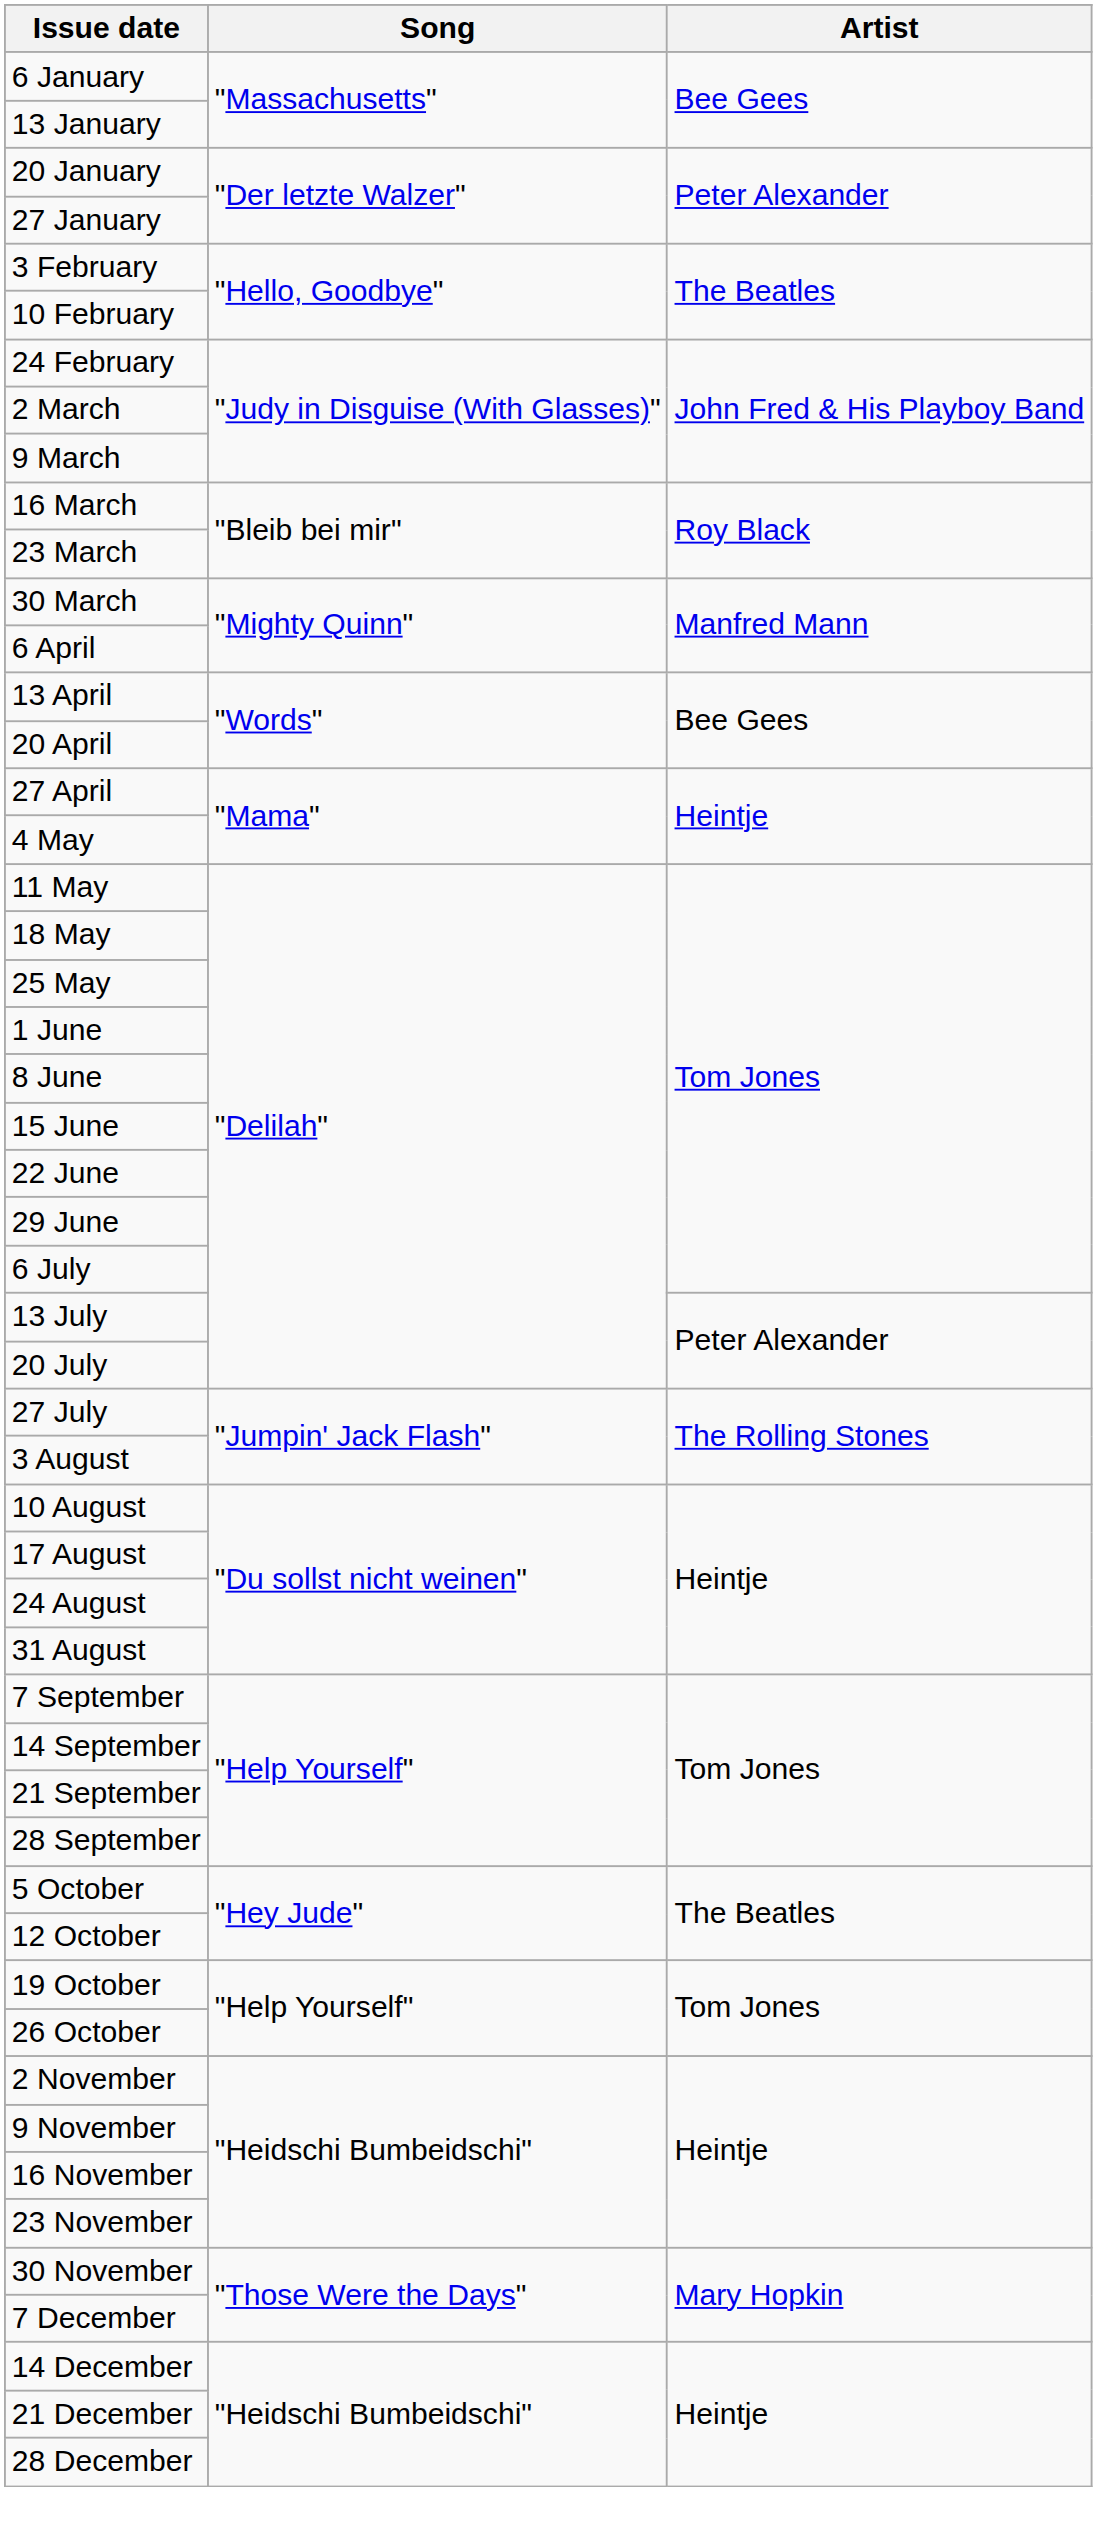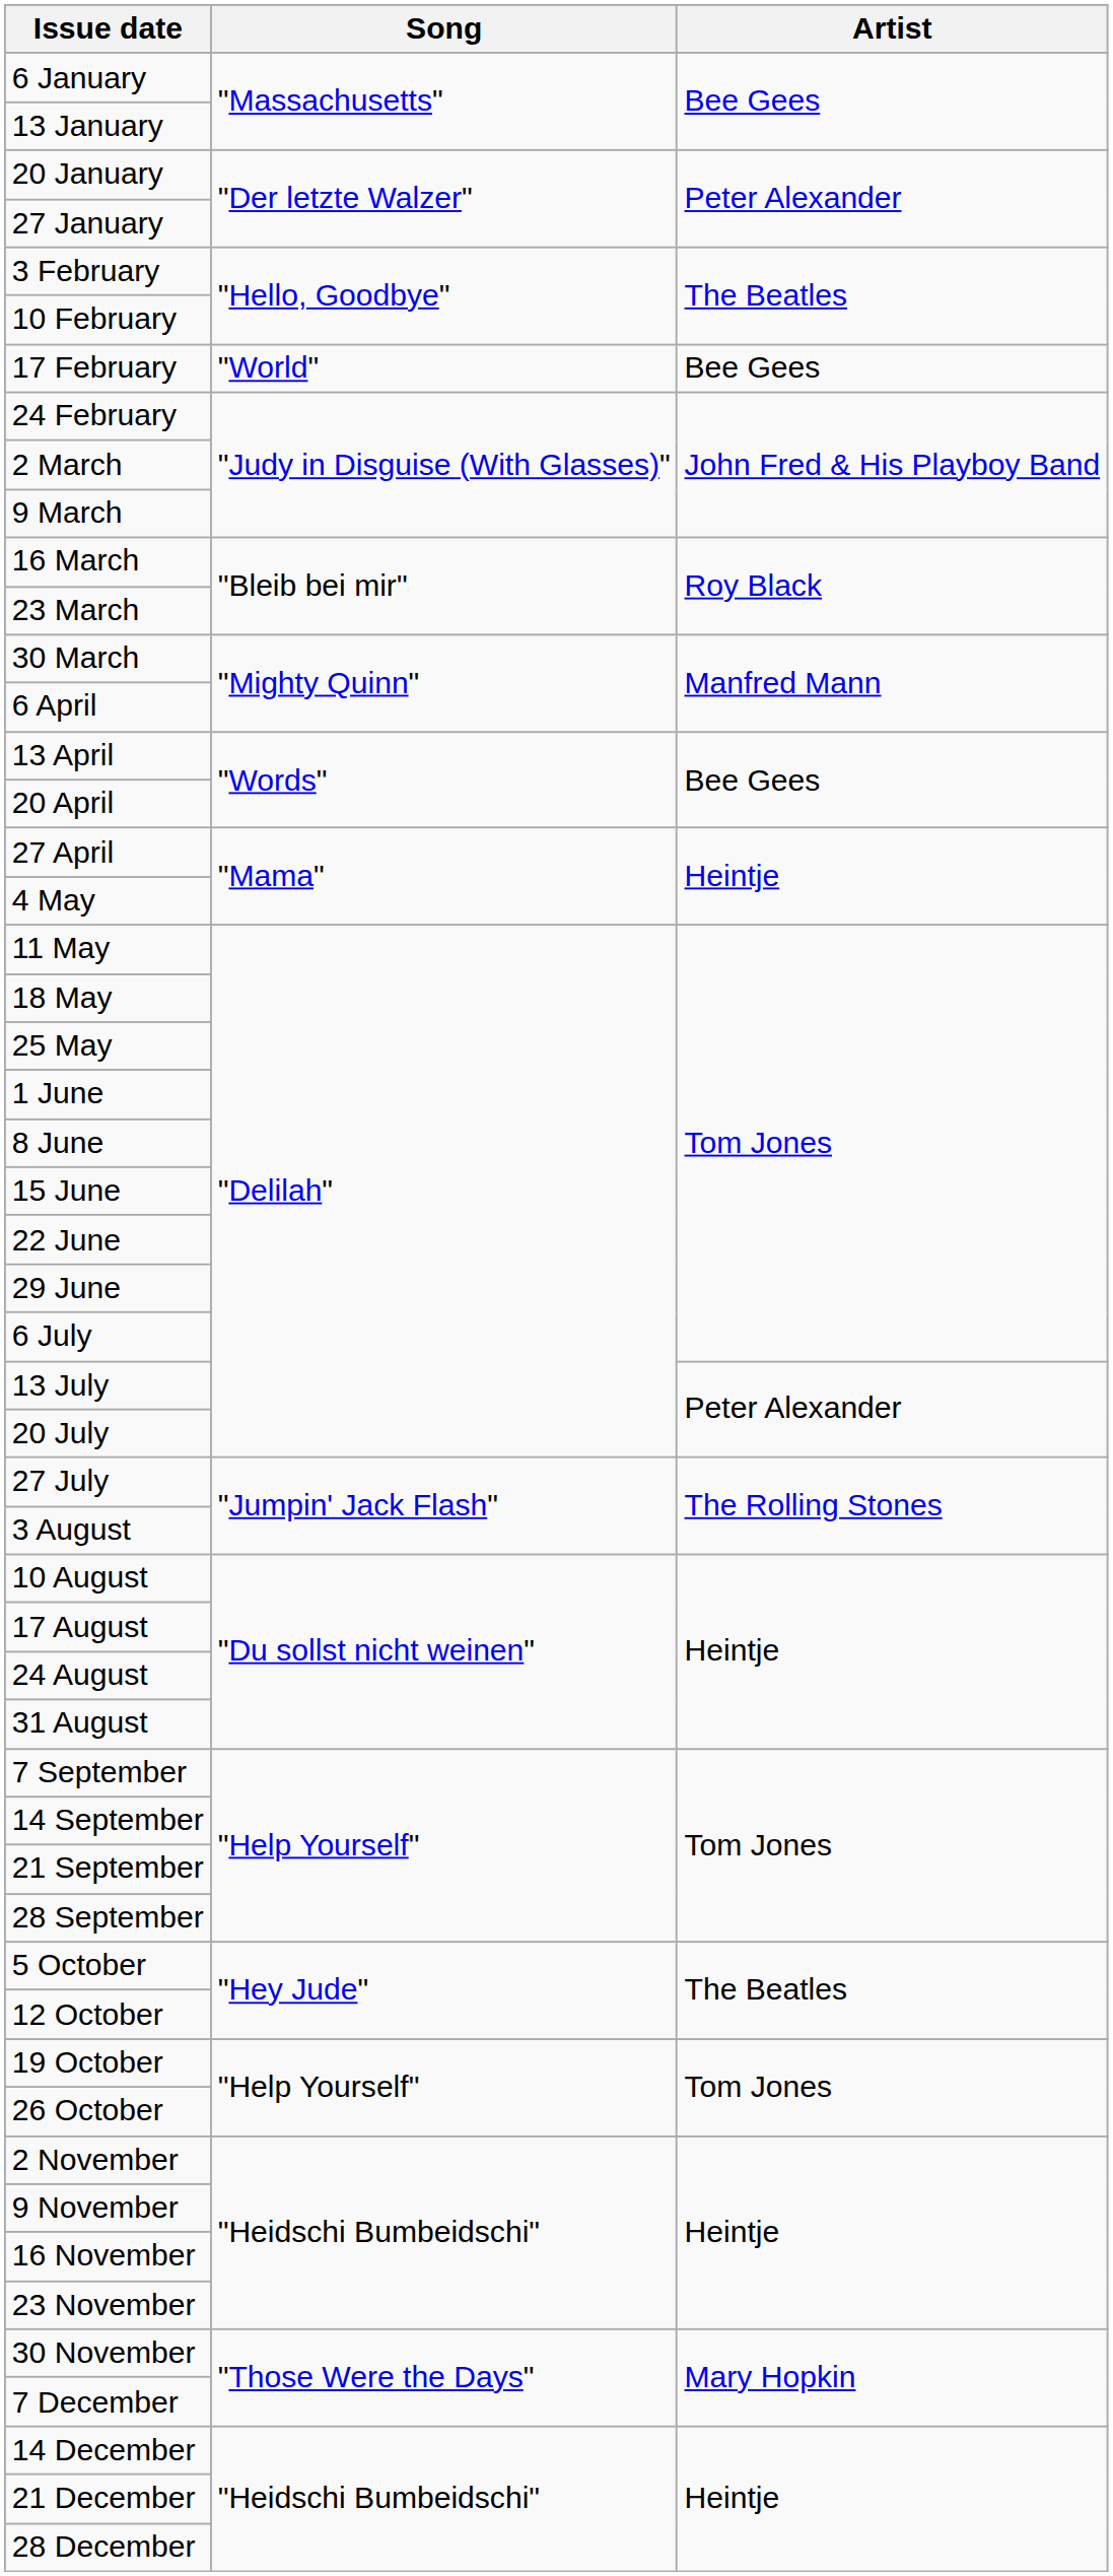 <table class="sortable wikitable">
 <tr>
 <th>Issue date</th>
 <th>Song</th>
 <th>Artist</th>
 </tr>
 <tr>
 <td>6 January</td>
 <td rowspan="2">"<a href='#'>Massachusetts</a>"</td>
 <td rowspan="2"><a href='#'>Bee Gees</a></td>
 </tr>
 <tr>
 <td>13 January</td>
 </tr>
 <tr>
 <td>20 January</td>
 <td rowspan="2">"<a href='#'>Der letzte Walzer</a>"</td>
 <td rowspan="2"><a href='#'>Peter Alexander</a></td>
 </tr>
 <tr>
 <td>27 January</td>
 </tr>
 <tr>
 <td>3 February</td>
 <td rowspan="2">"<a href='#'>Hello, Goodbye</a>"</td>
 <td rowspan="2"><a href='#'>The Beatles</a></td>
 </tr>
 <tr>
 <td>10 February</td>
+</tr>
+<tr>
+<td>17 February</td>
+<td>"<a href='#'>World</a>"</td>
+<td>Bee Gees</td>
 </tr>
 <tr>
 <td>24 February</td>
 <td rowspan="3">"<a href='#'>Judy in Disguise (With Glasses)</a>"</td>
 <td rowspan="3"><a href='#'>John Fred & His Playboy Band</a></td>
 </tr>
 <tr>
 <td>2 March</td>
 </tr>
 <tr>
 <td>9 March</td>
 </tr>
 <tr>
 <td>16 March</td>
 <td rowspan="2">"Bleib bei mir"</td>
 <td rowspan="2"><a href='#'>Roy Black</a></td>
 </tr>
 <tr>
 <td>23 March</td>
 </tr>
 <tr>
 <td>30 March</td>
 <td rowspan="2">"<a href='#'>Mighty Quinn</a>"</td>
 <td rowspan="2"><a href='#'>Manfred Mann</a></td>
 </tr>
 <tr>
 <td>6 April</td>
 </tr>
 <tr>
 <td>13 April</td>
 <td rowspan="2">"<a href='#'>Words</a>"</td>
 <td rowspan="2">Bee Gees</td>
 </tr>
 <tr>
 <td>20 April</td>
 </tr>
 <tr>
 <td>27 April</td>
 <td rowspan="2">"<a href='#'>Mama</a>"</td>
 <td rowspan="2"><a href='#'>Heintje</a></td>
 </tr>
 <tr>
 <td>4 May</td>
 </tr>
 <tr>
 <td>11 May</td>
 <td rowspan="11">"<a href='#'>Delilah</a>"</td>
 <td rowspan="9"><a href='#'>Tom Jones</a></td>
 </tr>
 <tr>
 <td>18 May</td>
 </tr>
 <tr>
 <td>25 May</td>
 </tr>
 <tr>
 <td>1 June</td>
 </tr>
 <tr>
 <td>8 June</td>
 </tr>
 <tr>
 <td>15 June</td>
 </tr>
 <tr>
 <td>22 June</td>
 </tr>
 <tr>
 <td>29 June</td>
 </tr>
 <tr>
 <td>6 July</td>
 </tr>
 <tr>
 <td>13 July</td>
 <td rowspan="2">Peter Alexander</td>
 </tr>
 <tr>
 <td>20 July</td>
 </tr>
 <tr>
 <td>27 July</td>
 <td rowspan="2">"<a href='#'>Jumpin' Jack Flash</a>"</td>
 <td rowspan="2"><a href='#'>The Rolling Stones</a></td>
 </tr>
 <tr>
 <td>3 August</td>
 </tr>
 <tr>
 <td>10 August</td>
 <td rowspan="4">"<a href='#'>Du sollst nicht weinen</a>"</td>
 <td rowspan="4">Heintje</td>
 </tr>
 <tr>
 <td>17 August</td>
 </tr>
 <tr>
 <td>24 August</td>
 </tr>
 <tr>
 <td>31 August</td>
 </tr>
 <tr>
 <td>7 September</td>
 <td rowspan="4">"<a href='#'>Help Yourself</a>"</td>
 <td rowspan="4">Tom Jones</td>
 </tr>
 <tr>
 <td>14 September</td>
 </tr>
 <tr>
 <td>21 September</td>
 </tr>
 <tr>
 <td>28 September</td>
 </tr>
 <tr>
 <td>5 October</td>
 <td rowspan="2">"<a href='#'>Hey Jude</a>"</td>
 <td rowspan="2">The Beatles</td>
 </tr>
 <tr>
 <td>12 October</td>
 </tr>
 <tr>
 <td>19 October</td>
 <td rowspan="2">"Help Yourself"</td>
 <td rowspan="2">Tom Jones</td>
 </tr>
 <tr>
 <td>26 October</td>
 </tr>
 <tr>
 <td>2 November</td>
 <td rowspan="4">"Heidschi Bumbeidschi"</td>
 <td rowspan="4">Heintje</td>
 </tr>
 <tr>
 <td>9 November</td>
 </tr>
 <tr>
 <td>16 November</td>
 </tr>
 <tr>
 <td>23 November</td>
 </tr>
 <tr>
 <td>30 November</td>
 <td rowspan="2">"<a href='#'>Those Were the Days</a>"</td>
 <td rowspan="2"><a href='#'>Mary Hopkin</a></td>
 </tr>
 <tr>
 <td>7 December</td>
 </tr>
 <tr>
 <td>14 December</td>
 <td rowspan="3">"Heidschi Bumbeidschi"</td>
 <td rowspan="3">Heintje</td>
 </tr>
 <tr>
 <td>21 December</td>
 </tr>
 <tr>
 <td>28 December</td>
 </tr>
 </table>
